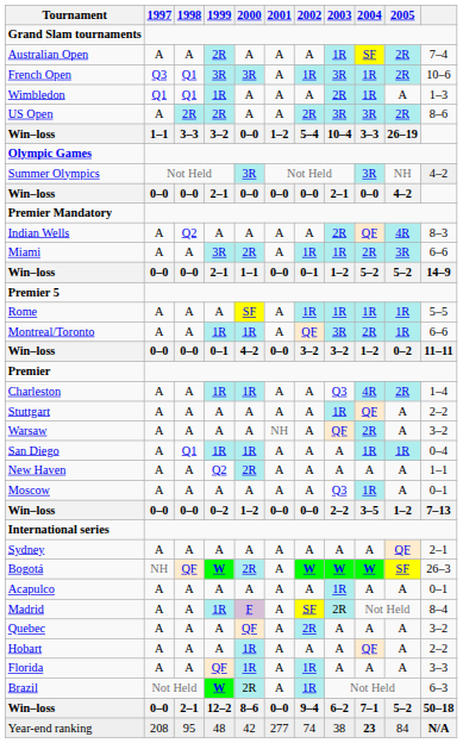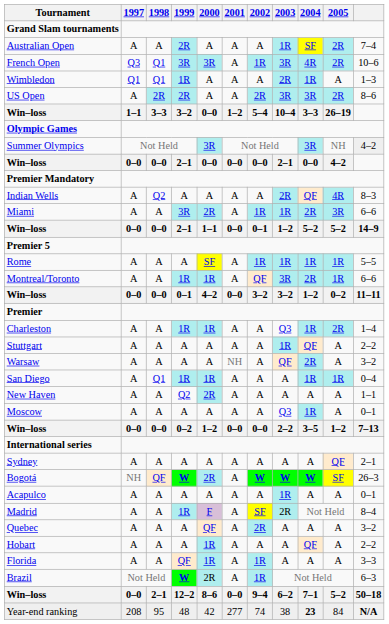 <table class=wikitable style=text-align:center;font-size:97%>
 <tr>
 <th>Tournament</th>
 <th><a href='#'>1997</a></th>
 <th><a href='#'>1998</a></th>
 <th><a href='#'>1999</a></th>
 <th><a href='#'>2000</a></th>
 <th><a href='#'>2001</a></th>
 <th><a href='#'>2002</a></th>
 <th><a href='#'>2003</a></th>
 <th><a href='#'>2004</a></th>
 <th><a href='#'>2005</a></th>
 <th></th>
 </tr>
 <tr>
 <td align=left><strong>Grand Slam tournaments</strong></td>
 <td colspan=11></td>
 </tr>
 <tr>
 <td align=left><a href='#'>Australian Open</a></td>
 <td>A</td>
 <td>A</td>
 <td bgcolor=afeeee><a href='#'>2R</a></td>
 <td>A</td>
 <td>A</td>
 <td>A</td>
 <td bgcolor=afeeee><a href='#'>1R</a></td>
 <td bgcolor=yellow><a href='#'>SF</a></td>
 <td bgcolor=afeeee><a href='#'>2R</a></td>
 <td>7–4</td>
 </tr>
 <tr>
 <td align=left><a href='#'>French Open</a></td>
 <td><a href='#'>Q3</a></td>
 <td><a href='#'>Q1</a></td>
 <td bgcolor=afeeee><a href='#'>3R</a></td>
 <td bgcolor=afeeee><a href='#'>3R</a></td>
 <td>A</td>
 <td bgcolor=afeeee><a href='#'>1R</a></td>
 <td bgcolor=afeeee><a href='#'>3R</a></td>
-<td bgcolor=afeeee><a href='#'>1R</a></td>
+<td bgcolor=afeeee><a href='#'>4R</a></td>
 <td bgcolor=afeeee><a href='#'>2R</a></td>
 <td>10–6</td>
 </tr>
 <tr>
 <td align=left><a href='#'>Wimbledon</a></td>
 <td><a href='#'>Q1</a></td>
 <td><a href='#'>Q1</a></td>
 <td bgcolor=afeeee><a href='#'>1R</a></td>
 <td>A</td>
 <td>A</td>
 <td>A</td>
 <td bgcolor=afeeee><a href='#'>2R</a></td>
 <td bgcolor=afeeee><a href='#'>1R</a></td>
 <td>A</td>
 <td>1–3</td>
 </tr>
 <tr>
 <td align=left><a href='#'>US Open</a></td>
 <td>A</td>
 <td bgcolor=afeeee><a href='#'>2R</a></td>
 <td bgcolor=afeeee><a href='#'>2R</a></td>
 <td>A</td>
 <td>A</td>
 <td bgcolor=afeeee><a href='#'>2R</a></td>
 <td bgcolor=afeeee><a href='#'>3R</a></td>
 <td bgcolor=afeeee><a href='#'>3R</a></td>
 <td bgcolor=afeeee><a href='#'>2R</a></td>
 <td>8–6</td>
 </tr>
 <tr>
 <th style=text-align:left>Win–loss</th>
 <th>1–1</th>
 <th>3–3</th>
 <th>3–2</th>
 <th>0–0</th>
 <th>1–2</th>
 <th>5–4</th>
 <th>10–4</th>
 <th>3–3</th>
 <th>26–19</th>
 </tr>
 <tr>
 <td align=left><strong><a href='#'>Olympic Games</a></strong></td>
 <td colspan=10></td>
 </tr>
 <tr>
 <td align=left><a href='#'>Summer Olympics</a></td>
 <td colspan=3 style=color:#767676>Not Held</td>
 <td bgcolor=afeeee><a href='#'>3R</a></td>
 <td colspan=3 style=color:#767676>Not Held</td>
 <td bgcolor=afeeee><a href='#'>3R</a></td>
 <td style=color:#767676>NH</td>
 <td bgcolor=#EFEFEF>4–2</td>
 </tr>
 <tr>
 <th style=text-align:left>Win–loss</th>
 <th>0–0</th>
 <th>0–0</th>
 <th>2–1</th>
 <th>0–0</th>
 <th>0–0</th>
 <th>0–0</th>
 <th>2–1</th>
 <th>0–0</th>
 <th>4–2</th>
 </tr>
 <tr>
 <td align=left><strong>Premier Mandatory</strong></td>
 <td colspan=10></td>
 </tr>
 <tr>
 <td align=left><a href='#'>Indian Wells</a></td>
 <td>A</td>
 <td><a href='#'>Q2</a></td>
 <td>A</td>
 <td>A</td>
 <td>A</td>
 <td>A</td>
 <td bgcolor=afeeee><a href='#'>2R</a></td>
 <td bgcolor=FFEBCD><a href='#'>QF</a></td>
 <td bgcolor=afeeee><a href='#'>4R</a></td>
 <td>8–3</td>
 </tr>
 <tr>
 <td align=left><a href='#'>Miami</a></td>
 <td>A</td>
 <td>A</td>
 <td bgcolor=afeeee><a href='#'>3R</a></td>
 <td bgcolor=afeeee><a href='#'>2R</a></td>
 <td>A</td>
 <td bgcolor=afeeee><a href='#'>1R</a></td>
 <td bgcolor=afeeee><a href='#'>1R</a></td>
 <td bgcolor=afeeee><a href='#'>2R</a></td>
 <td bgcolor=afeeee><a href='#'>3R</a></td>
 <td>6–6</td>
 </tr>
 <tr>
 <th style=text-align:left>Win–loss</th>
 <th>0–0</th>
 <th>0–0</th>
 <th>2–1</th>
 <th>1–1</th>
 <th>0–0</th>
 <th>0–1</th>
 <th>1–2</th>
 <th>5–2</th>
 <th>5–2</th>
 <th>14–9</th>
 </tr>
 <tr>
 <td align=left><strong>Premier 5</strong></td>
 <td colspan=10></td>
 </tr>
 <tr>
 <td align=left><a href='#'>Rome</a></td>
 <td>A</td>
 <td>A</td>
 <td>A</td>
 <td bgcolor=yellow><a href='#'>SF</a></td>
 <td>A</td>
 <td bgcolor=afeeee><a href='#'>1R</a></td>
 <td bgcolor=afeeee><a href='#'>1R</a></td>
 <td bgcolor=afeeee><a href='#'>1R</a></td>
 <td bgcolor=afeeee><a href='#'>1R</a></td>
 <td>5–5</td>
 </tr>
 <tr>
 <td align=left><a href='#'>Montreal/Toronto</a></td>
 <td>A</td>
 <td>A</td>
 <td bgcolor=afeeee><a href='#'>1R</a></td>
 <td bgcolor=afeeee><a href='#'>1R</a></td>
 <td>A</td>
 <td bgcolor=FFEBCD><a href='#'>QF</a></td>
 <td bgcolor=afeeee><a href='#'>3R</a></td>
 <td bgcolor=afeeee><a href='#'>2R</a></td>
 <td bgcolor=afeeee><a href='#'>1R</a></td>
 <td>6–6</td>
 </tr>
 <tr>
 <th style=text-align:left>Win–loss</th>
 <th>0–0</th>
 <th>0–0</th>
 <th>0–1</th>
 <th>4–2</th>
 <th>0–0</th>
 <th>3–2</th>
 <th>3–2</th>
 <th>1–2</th>
 <th>0–2</th>
 <th>11–11</th>
 </tr>
 <tr>
 <td align=left><strong>Premier</strong></td>
 <td colspan=10></td>
 </tr>
 <tr>
 <td align=left><a href='#'>Charleston</a></td>
 <td>A</td>
 <td>A</td>
 <td bgcolor=afeeee><a href='#'>1R</a></td>
 <td bgcolor=afeeee><a href='#'>1R</a></td>
 <td>A</td>
 <td>A</td>
 <td><a href='#'>Q3</a></td>
-<td bgcolor=afeeee><a href='#'>4R</a></td>
+<td bgcolor=afeeee><a href='#'>1R</a></td>
 <td bgcolor=afeeee><a href='#'>2R</a></td>
 <td>1–4</td>
 </tr>
 <tr>
 <td align=left><a href='#'>Stuttgart</a></td>
 <td>A</td>
 <td>A</td>
 <td>A</td>
 <td>A</td>
 <td>A</td>
 <td>A</td>
 <td bgcolor=afeeee><a href='#'>1R</a></td>
 <td bgcolor=FFEBCD><a href='#'>QF</a></td>
 <td>A</td>
 <td>2–2</td>
 </tr>
 <tr>
 <td align=left><a href='#'>Warsaw</a></td>
 <td>A</td>
 <td>A</td>
 <td>A</td>
 <td>A</td>
 <td style=color:#767676>NH</td>
 <td>A</td>
 <td bgcolor=FFEBCD><a href='#'>QF</a></td>
 <td bgcolor=afeeee><a href='#'>2R</a></td>
 <td>A</td>
 <td>3–2</td>
 </tr>
 <tr>
 <td align=left><a href='#'>San Diego</a></td>
 <td>A</td>
 <td><a href='#'>Q1</a></td>
 <td bgcolor=afeeee><a href='#'>1R</a></td>
 <td bgcolor=afeeee><a href='#'>1R</a></td>
 <td>A</td>
 <td>A</td>
 <td>A</td>
 <td bgcolor=afeeee><a href='#'>1R</a></td>
 <td bgcolor=afeeee><a href='#'>1R</a></td>
 <td>0–4</td>
 </tr>
 <tr>
 <td align=left><a href='#'>New Haven</a></td>
 <td>A</td>
 <td>A</td>
 <td><a href='#'>Q2</a></td>
 <td bgcolor=afeeee><a href='#'>2R</a></td>
 <td>A</td>
 <td>A</td>
 <td>A</td>
 <td>A</td>
 <td>A</td>
 <td>1–1</td>
 </tr>
 <tr>
 <td align=left><a href='#'>Moscow</a></td>
 <td>A</td>
 <td>A</td>
 <td>A</td>
 <td>A</td>
 <td>A</td>
 <td>A</td>
 <td><a href='#'>Q3</a></td>
 <td bgcolor=afeeee><a href='#'>1R</a></td>
 <td>A</td>
 <td>0–1</td>
 </tr>
 <tr>
 <th style=text-align:left>Win–loss</th>
 <th>0–0</th>
 <th>0–0</th>
 <th>0–2</th>
 <th>1–2</th>
 <th>0–0</th>
 <th>0–0</th>
 <th>2–2</th>
 <th>3–5</th>
 <th>1–2</th>
 <th>7–13</th>
 </tr>
 <tr>
 <td align=left><strong>International series</strong></td>
 <td colspan=10></td>
 </tr>
 <tr>
 <td align=left><a href='#'>Sydney</a></td>
 <td>A</td>
 <td>A</td>
 <td>A</td>
 <td>A</td>
 <td>A</td>
 <td>A</td>
 <td>A</td>
 <td>A</td>
 <td bgcolor=FFEBCD><a href='#'>QF</a></td>
 <td>2–1</td>
 </tr>
 <tr>
 <td align=left><a href='#'>Bogotá</a></td>
 <td colspan=1 style=color:#767676>NH</td>
 <td bgcolor=FFEBCD><a href='#'>QF</a></td>
 <td bgcolor=Lime><strong><a href='#'>W</a></strong></td>
 <td bgcolor=afeeee><a href='#'>2R</a></td>
 <td>A</td>
 <td bgcolor=Lime><strong><a href='#'>W</a></strong></td>
 <td bgcolor=Lime><strong><a href='#'>W</a></strong></td>
 <td bgcolor=Lime><strong><a href='#'>W</a></strong></td>
 <td bgcolor=yellow><a href='#'>SF</a></td>
 <td>26–3</td>
 </tr>
 <tr>
 <td align=left><a href='#'>Acapulco</a></td>
 <td>A</td>
 <td>A</td>
 <td>A</td>
 <td>A</td>
 <td>A</td>
 <td>A</td>
 <td bgcolor=afeeee><a href='#'>1R</a></td>
 <td>A</td>
 <td>A</td>
 <td>0–1</td>
 </tr>
 <tr>
 <td align=left><a href='#'>Madrid</a></td>
 <td>A</td>
 <td>A</td>
 <td bgcolor=afeeee><a href='#'>1R</a></td>
 <td bgcolor=thistle><a href='#'>F</a></td>
 <td>A</td>
 <td bgcolor=yellow><a href='#'>SF</a></td>
 <td bgcolor=afeeee>2R</td>
 <td colspan=2 style=color:#767676>Not Held</td>
 <td>8–4</td>
 </tr>
 <tr>
 <td align=left><a href='#'>Quebec</a></td>
 <td>A</td>
 <td>A</td>
 <td>A</td>
 <td bgcolor=ffebcd><a href='#'>QF</a></td>
 <td>A</td>
 <td bgcolor=afeeee><a href='#'>2R</a></td>
 <td>A</td>
 <td>A</td>
 <td>A</td>
 <td>3–2</td>
 </tr>
 <tr>
 <td align=left><a href='#'>Hobart</a></td>
 <td>A</td>
 <td>A</td>
 <td>A</td>
 <td bgcolor=afeeee><a href='#'>1R</a></td>
 <td>A</td>
 <td>A</td>
 <td>A</td>
 <td bgcolor=ffebcd><a href='#'>QF</a></td>
 <td>A</td>
 <td>2–2</td>
 </tr>
 <tr>
 <td align=left><a href='#'>Florida</a></td>
 <td>A</td>
 <td>A</td>
 <td bgcolor=ffebcd><a href='#'>QF</a></td>
 <td bgcolor=afeeee><a href='#'>1R</a></td>
 <td>A</td>
 <td bgcolor=afeeee><a href='#'>1R</a></td>
 <td>A</td>
 <td>A</td>
 <td>A</td>
 <td>3–3</td>
 </tr>
 <tr>
 <td align=left><a href='#'>Brazil</a></td>
 <td colspan=2 style=color:#767676>Not Held</td>
 <td bgcolor=Lime><a href='#'><strong>W</strong></a></td>
 <td bgcolor=afeeee>2R</td>
 <td>A</td>
 <td bgcolor=afeeee><a href='#'>1R</a></td>
 <td colspan=3 style=color:#767676>Not Held</td>
 <td>6–3</td>
 </tr>
 <tr>
 <th style=text-align:left>Win–loss</th>
 <th>0–0</th>
 <th>2–1</th>
 <th>12–2</th>
 <th>8–6</th>
 <th>0–0</th>
 <th>9–4</th>
 <th>6–2</th>
 <th>7–1</th>
 <th>5–2</th>
 <th>50–18</th>
 </tr>
 <tr bgcolor=efefef>
 <td align=left>Year-end ranking</td>
 <td>208</td>
 <td>95</td>
 <td>48</td>
 <td>42</td>
 <td>277</td>
 <td>74</td>
 <td>38</td>
 <td><strong>23</strong></td>
 <td>84</td>
 <th>N/A</th>
 </tr>
 </table>
